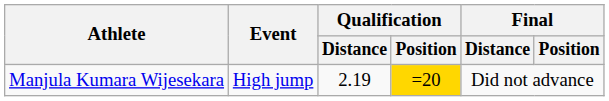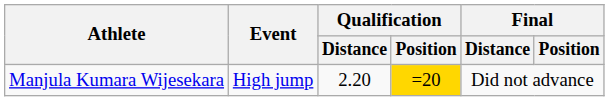 <table class=wikitable style="font-size:90%">
 <tr>
 <th rowspan="2">Athlete</th>
 <th rowspan="2">Event</th>
 <th colspan="2">Qualification</th>
 <th colspan="2">Final</th>
 </tr>
 <tr style="font-size:95%">
 <th>Distance</th>
 <th>Position</th>
 <th>Distance</th>
 <th>Position</th>
 </tr>
 <tr align=center>
 <td align=left><a href='#'>Manjula Kumara Wijesekara</a></td>
 <td align=left><a href='#'>High jump</a></td>
-<td>2.19</td>
+<td>2.20</td>
 <td style="background: gold;">=20</td>
 <td colspan=2>Did not advance</td>
 </tr>
 </table>
